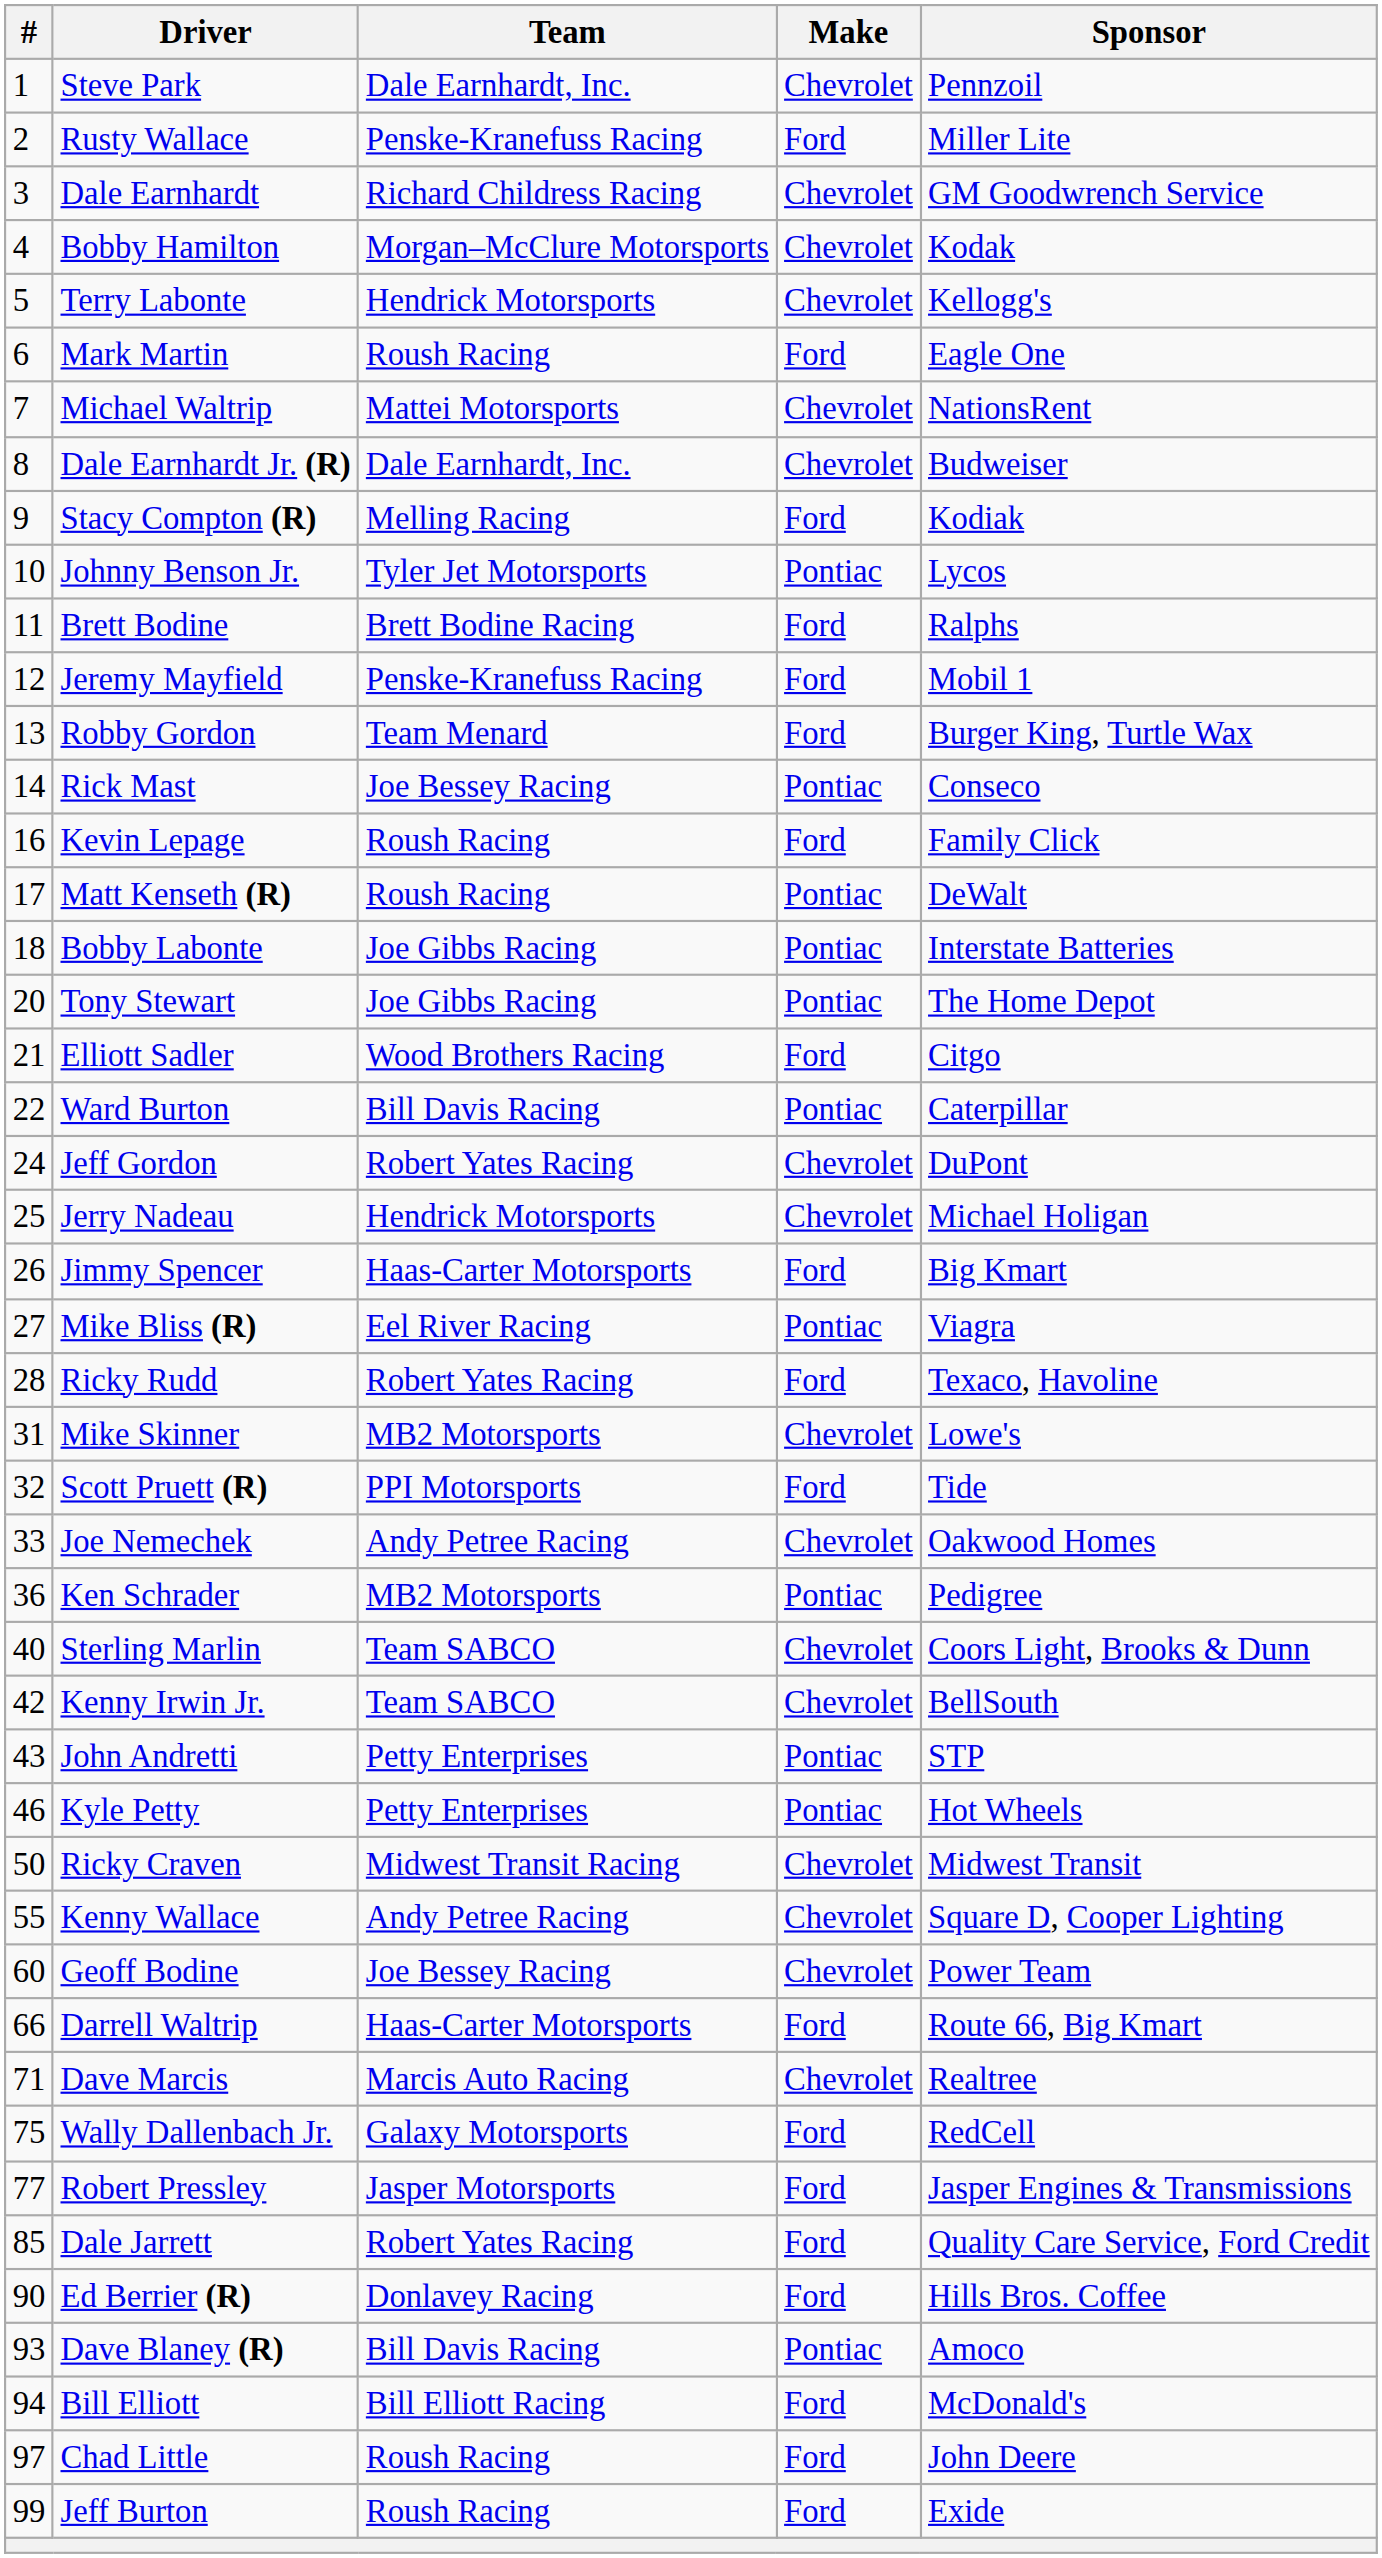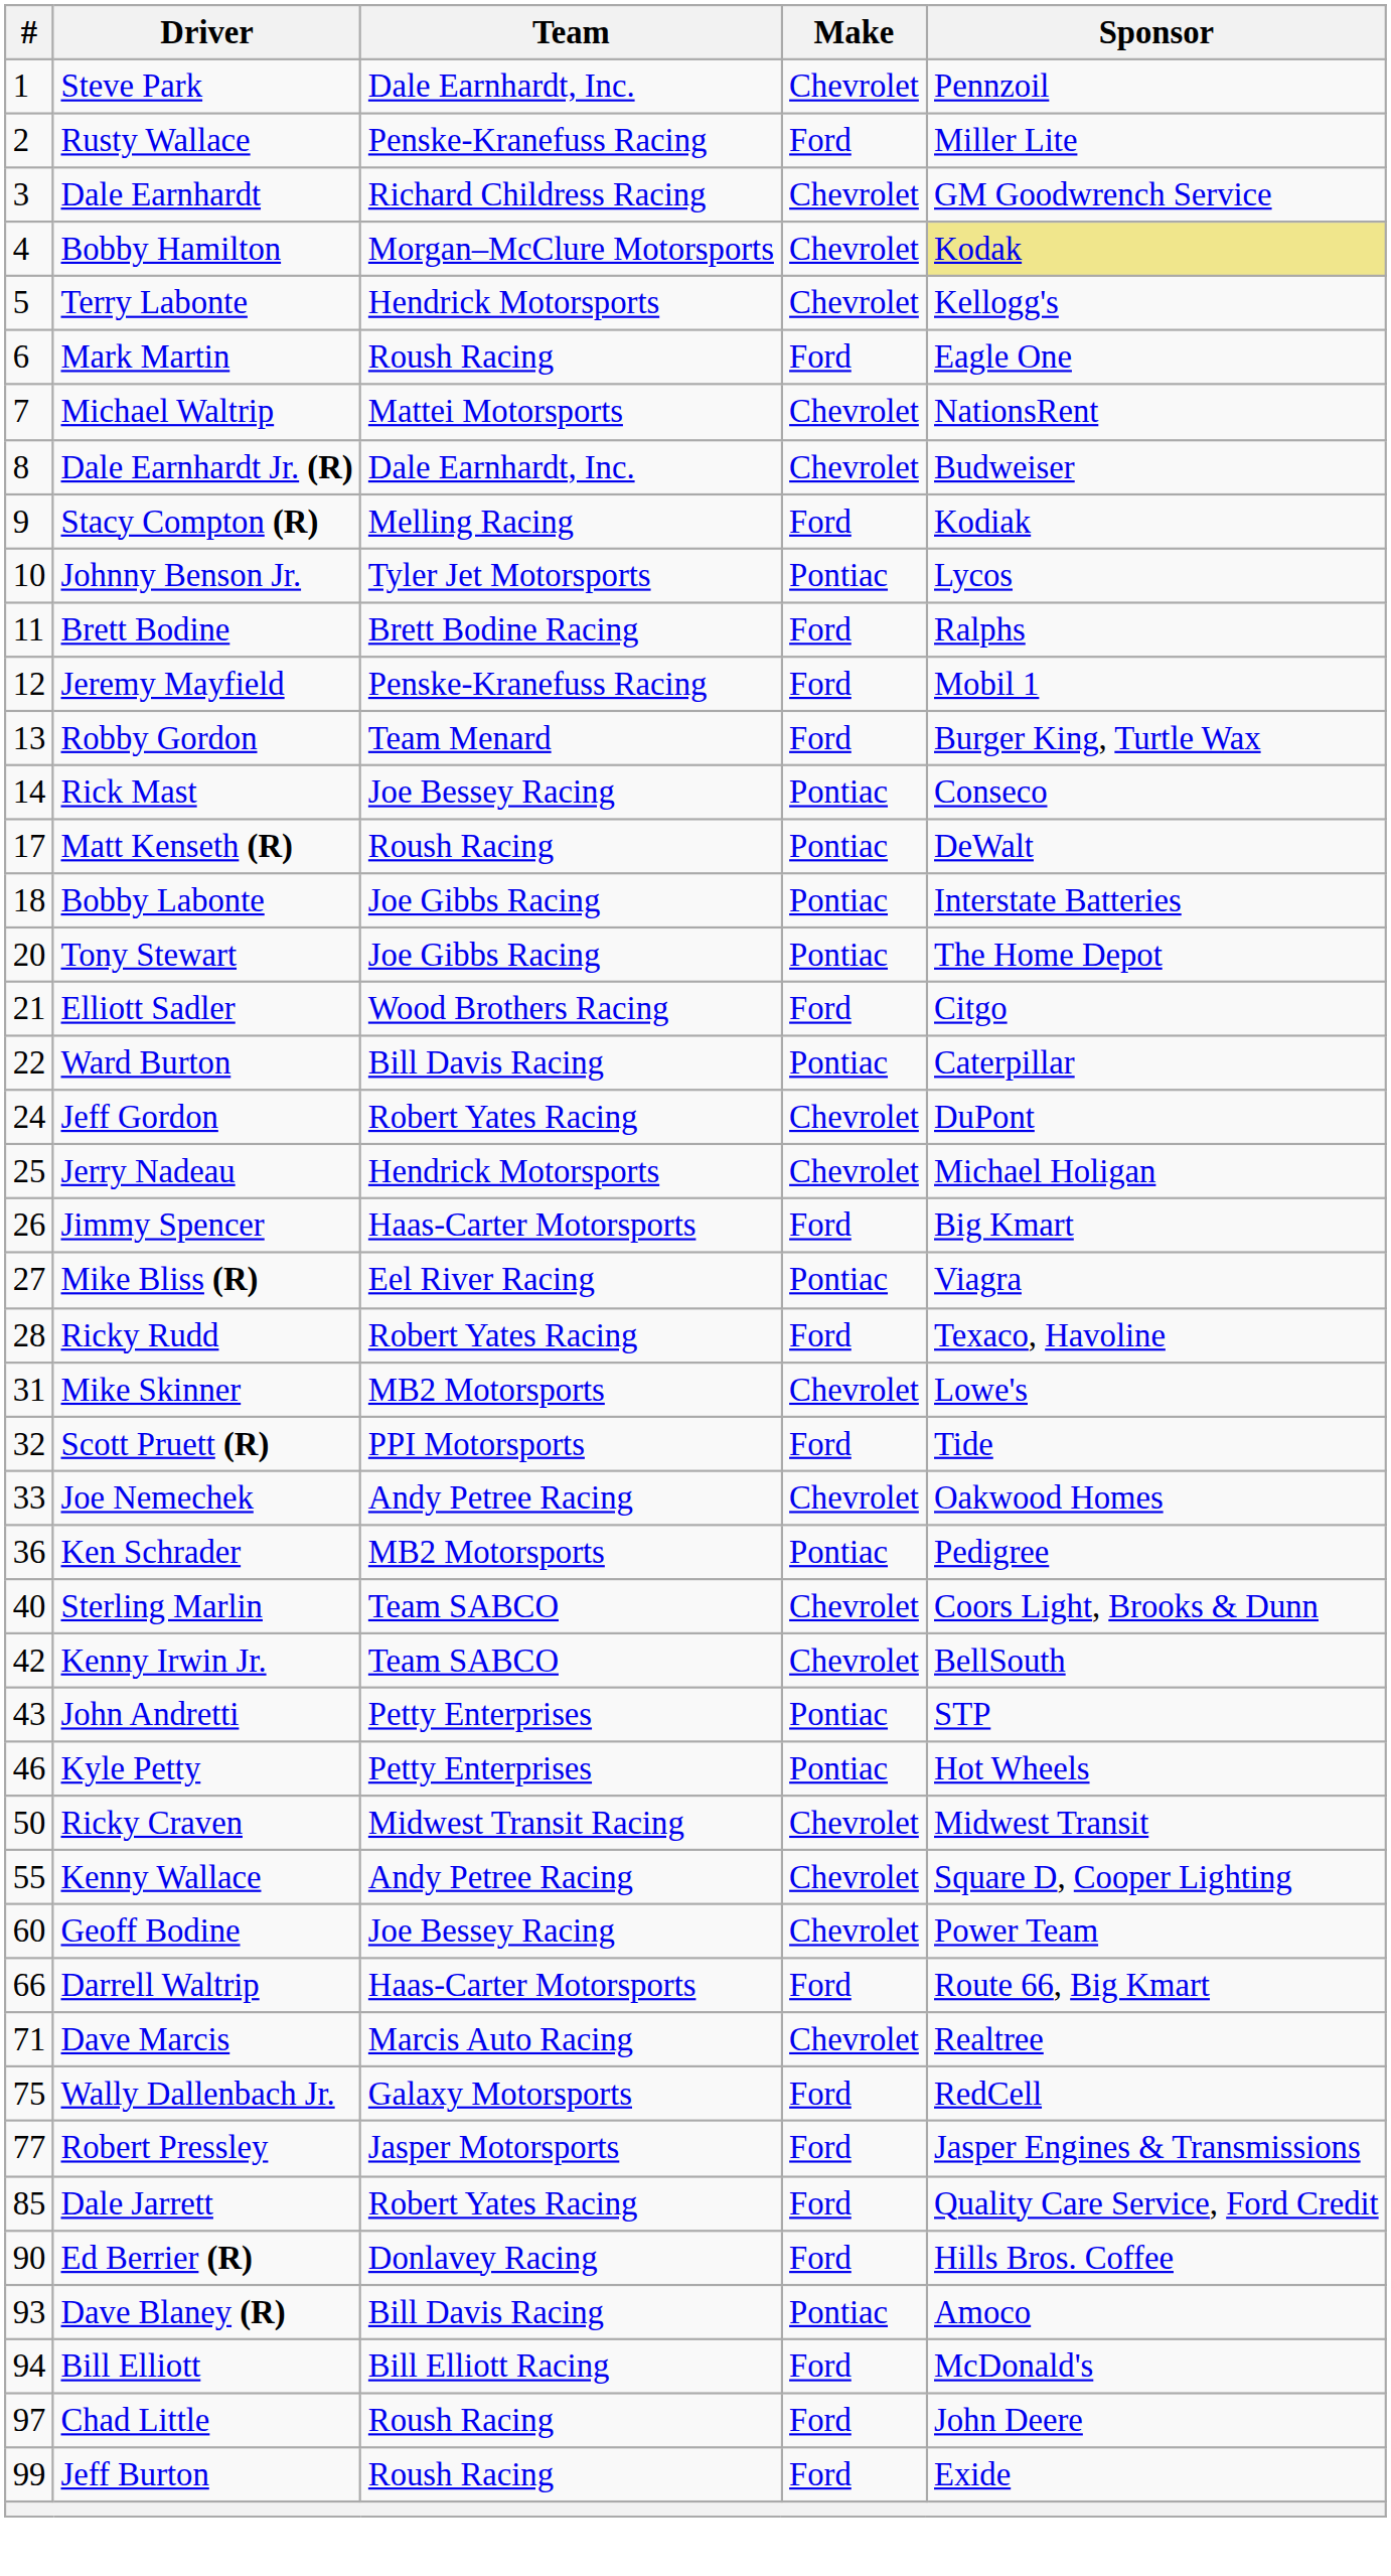 <table class="wikitable" style="font-size:95%">
 <tr>
 <th>#</th>
 <th>Driver</th>
 <th>Team</th>
 <th>Make</th>
 <th>Sponsor</th>
 </tr>
 <tr>
 <td>1</td>
 <td><a href='#'>Steve Park</a></td>
 <td><a href='#'>Dale Earnhardt, Inc.</a></td>
 <td><a href='#'>Chevrolet</a></td>
 <td><a href='#'>Pennzoil</a></td>
 </tr>
 <tr>
 <td>2</td>
 <td><a href='#'>Rusty Wallace</a></td>
 <td><a href='#'>Penske-Kranefuss Racing</a></td>
 <td><a href='#'>Ford</a></td>
 <td><a href='#'>Miller Lite</a></td>
 </tr>
 <tr>
 <td>3</td>
 <td><a href='#'>Dale Earnhardt</a></td>
 <td><a href='#'>Richard Childress Racing</a></td>
 <td><a href='#'>Chevrolet</a></td>
 <td><a href='#'>GM Goodwrench Service</a></td>
 </tr>
 <tr>
 <td>4</td>
 <td><a href='#'>Bobby Hamilton</a></td>
 <td><a href='#'>Morgan–McClure Motorsports</a></td>
 <td><a href='#'>Chevrolet</a></td>
-<td><a href='#'>Kodak</a></td>
+<td style="background: khaki;"><a href='#'>Kodak</a></td>
 </tr>
 <tr>
 <td>5</td>
 <td><a href='#'>Terry Labonte</a></td>
 <td><a href='#'>Hendrick Motorsports</a></td>
 <td><a href='#'>Chevrolet</a></td>
 <td><a href='#'>Kellogg's</a></td>
 </tr>
 <tr>
 <td>6</td>
 <td><a href='#'>Mark Martin</a></td>
 <td><a href='#'>Roush Racing</a></td>
 <td><a href='#'>Ford</a></td>
 <td><a href='#'>Eagle One</a></td>
 </tr>
 <tr>
 <td>7</td>
 <td><a href='#'>Michael Waltrip</a></td>
 <td><a href='#'>Mattei Motorsports</a></td>
 <td><a href='#'>Chevrolet</a></td>
 <td><a href='#'>NationsRent</a></td>
 </tr>
 <tr>
 <td>8</td>
 <td><a href='#'>Dale Earnhardt Jr.</a> <strong>(R)</strong></td>
 <td><a href='#'>Dale Earnhardt, Inc.</a></td>
 <td><a href='#'>Chevrolet</a></td>
 <td><a href='#'>Budweiser</a></td>
 </tr>
 <tr>
 <td>9</td>
 <td><a href='#'>Stacy Compton</a> <strong>(R)</strong></td>
 <td><a href='#'>Melling Racing</a></td>
 <td><a href='#'>Ford</a></td>
 <td><a href='#'>Kodiak</a></td>
 </tr>
 <tr>
 <td>10</td>
 <td><a href='#'>Johnny Benson Jr.</a></td>
 <td><a href='#'>Tyler Jet Motorsports</a></td>
 <td><a href='#'>Pontiac</a></td>
 <td><a href='#'>Lycos</a></td>
 </tr>
 <tr>
 <td>11</td>
 <td><a href='#'>Brett Bodine</a></td>
 <td><a href='#'>Brett Bodine Racing</a></td>
 <td><a href='#'>Ford</a></td>
 <td><a href='#'>Ralphs</a></td>
 </tr>
 <tr>
 <td>12</td>
 <td><a href='#'>Jeremy Mayfield</a></td>
 <td><a href='#'>Penske-Kranefuss Racing</a></td>
 <td><a href='#'>Ford</a></td>
 <td><a href='#'>Mobil 1</a></td>
 </tr>
 <tr>
 <td>13</td>
 <td><a href='#'>Robby Gordon</a></td>
 <td><a href='#'>Team Menard</a></td>
 <td><a href='#'>Ford</a></td>
 <td><a href='#'>Burger King</a>, <a href='#'>Turtle Wax</a></td>
 </tr>
 <tr>
 <td>14</td>
 <td><a href='#'>Rick Mast</a></td>
 <td><a href='#'>Joe Bessey Racing</a></td>
 <td><a href='#'>Pontiac</a></td>
 <td><a href='#'>Conseco</a></td>
-</tr>
-<tr>
-<td>16</td>
-<td><a href='#'>Kevin Lepage</a></td>
-<td><a href='#'>Roush Racing</a></td>
-<td><a href='#'>Ford</a></td>
-<td><a href='#'>Family Click</a></td>
 </tr>
 <tr>
 <td>17</td>
 <td><a href='#'>Matt Kenseth</a> <strong>(R)</strong></td>
 <td><a href='#'>Roush Racing</a></td>
 <td><a href='#'>Pontiac</a></td>
 <td><a href='#'>DeWalt</a></td>
 </tr>
 <tr>
 <td>18</td>
 <td><a href='#'>Bobby Labonte</a></td>
 <td><a href='#'>Joe Gibbs Racing</a></td>
 <td><a href='#'>Pontiac</a></td>
 <td><a href='#'>Interstate Batteries</a></td>
 </tr>
 <tr>
 <td>20</td>
 <td><a href='#'>Tony Stewart</a></td>
 <td><a href='#'>Joe Gibbs Racing</a></td>
 <td><a href='#'>Pontiac</a></td>
 <td><a href='#'>The Home Depot</a></td>
 </tr>
 <tr>
 <td>21</td>
 <td><a href='#'>Elliott Sadler</a></td>
 <td><a href='#'>Wood Brothers Racing</a></td>
 <td><a href='#'>Ford</a></td>
 <td><a href='#'>Citgo</a></td>
 </tr>
 <tr>
 <td>22</td>
 <td><a href='#'>Ward Burton</a></td>
 <td><a href='#'>Bill Davis Racing</a></td>
 <td><a href='#'>Pontiac</a></td>
 <td><a href='#'>Caterpillar</a></td>
 </tr>
 <tr>
 <td>24</td>
 <td><a href='#'>Jeff Gordon</a></td>
 <td><a href='#'>Robert Yates Racing</a></td>
 <td><a href='#'>Chevrolet</a></td>
 <td><a href='#'>DuPont</a></td>
 </tr>
 <tr>
 <td>25</td>
 <td><a href='#'>Jerry Nadeau</a></td>
 <td><a href='#'>Hendrick Motorsports</a></td>
 <td><a href='#'>Chevrolet</a></td>
 <td><a href='#'>Michael Holigan</a></td>
 </tr>
 <tr>
 <td>26</td>
 <td><a href='#'>Jimmy Spencer</a></td>
 <td><a href='#'>Haas-Carter Motorsports</a></td>
 <td><a href='#'>Ford</a></td>
 <td><a href='#'>Big Kmart</a></td>
 </tr>
 <tr>
 <td>27</td>
 <td><a href='#'>Mike Bliss</a> <strong>(R)</strong></td>
 <td><a href='#'>Eel River Racing</a></td>
 <td><a href='#'>Pontiac</a></td>
 <td><a href='#'>Viagra</a></td>
 </tr>
 <tr>
 <td>28</td>
 <td><a href='#'>Ricky Rudd</a></td>
 <td><a href='#'>Robert Yates Racing</a></td>
 <td><a href='#'>Ford</a></td>
 <td><a href='#'>Texaco</a>, <a href='#'>Havoline</a></td>
 </tr>
 <tr>
 <td>31</td>
 <td><a href='#'>Mike Skinner</a></td>
 <td><a href='#'>MB2 Motorsports</a></td>
 <td><a href='#'>Chevrolet</a></td>
 <td><a href='#'>Lowe's</a></td>
 </tr>
 <tr>
 <td>32</td>
 <td><a href='#'>Scott Pruett</a> <strong>(R)</strong></td>
 <td><a href='#'>PPI Motorsports</a></td>
 <td><a href='#'>Ford</a></td>
 <td><a href='#'>Tide</a></td>
 </tr>
 <tr>
 <td>33</td>
 <td><a href='#'>Joe Nemechek</a></td>
 <td><a href='#'>Andy Petree Racing</a></td>
 <td><a href='#'>Chevrolet</a></td>
 <td><a href='#'>Oakwood Homes</a></td>
 </tr>
 <tr>
 <td>36</td>
 <td><a href='#'>Ken Schrader</a></td>
 <td><a href='#'>MB2 Motorsports</a></td>
 <td><a href='#'>Pontiac</a></td>
 <td><a href='#'>Pedigree</a></td>
 </tr>
 <tr>
 <td>40</td>
 <td><a href='#'>Sterling Marlin</a></td>
 <td><a href='#'>Team SABCO</a></td>
 <td><a href='#'>Chevrolet</a></td>
 <td><a href='#'>Coors Light</a>, <a href='#'>Brooks & Dunn</a></td>
 </tr>
 <tr>
 <td>42</td>
 <td><a href='#'>Kenny Irwin Jr.</a></td>
 <td><a href='#'>Team SABCO</a></td>
 <td><a href='#'>Chevrolet</a></td>
 <td><a href='#'>BellSouth</a></td>
 </tr>
 <tr>
 <td>43</td>
 <td><a href='#'>John Andretti</a></td>
 <td><a href='#'>Petty Enterprises</a></td>
 <td><a href='#'>Pontiac</a></td>
 <td><a href='#'>STP</a></td>
 </tr>
 <tr>
 <td>46</td>
 <td><a href='#'>Kyle Petty</a></td>
 <td><a href='#'>Petty Enterprises</a></td>
 <td><a href='#'>Pontiac</a></td>
 <td><a href='#'>Hot Wheels</a></td>
 </tr>
 <tr>
 <td>50</td>
 <td><a href='#'>Ricky Craven</a></td>
 <td><a href='#'>Midwest Transit Racing</a></td>
 <td><a href='#'>Chevrolet</a></td>
 <td><a href='#'>Midwest Transit</a></td>
 </tr>
 <tr>
 <td>55</td>
 <td><a href='#'>Kenny Wallace</a></td>
 <td><a href='#'>Andy Petree Racing</a></td>
 <td><a href='#'>Chevrolet</a></td>
 <td><a href='#'>Square D</a>, <a href='#'>Cooper Lighting</a></td>
 </tr>
 <tr>
 <td>60</td>
 <td><a href='#'>Geoff Bodine</a></td>
 <td><a href='#'>Joe Bessey Racing</a></td>
 <td><a href='#'>Chevrolet</a></td>
 <td><a href='#'>Power Team</a></td>
 </tr>
 <tr>
 <td>66</td>
 <td><a href='#'>Darrell Waltrip</a></td>
 <td><a href='#'>Haas-Carter Motorsports</a></td>
 <td><a href='#'>Ford</a></td>
 <td><a href='#'>Route 66</a>, <a href='#'>Big Kmart</a></td>
 </tr>
 <tr>
 <td>71</td>
 <td><a href='#'>Dave Marcis</a></td>
 <td><a href='#'>Marcis Auto Racing</a></td>
 <td><a href='#'>Chevrolet</a></td>
 <td><a href='#'>Realtree</a></td>
 </tr>
 <tr>
 <td>75</td>
 <td><a href='#'>Wally Dallenbach Jr.</a></td>
 <td><a href='#'>Galaxy Motorsports</a></td>
 <td><a href='#'>Ford</a></td>
 <td><a href='#'>RedCell</a></td>
 </tr>
 <tr>
 <td>77</td>
 <td><a href='#'>Robert Pressley</a></td>
 <td><a href='#'>Jasper Motorsports</a></td>
 <td><a href='#'>Ford</a></td>
 <td><a href='#'>Jasper Engines & Transmissions</a></td>
 </tr>
 <tr>
 <td>85</td>
 <td><a href='#'>Dale Jarrett</a></td>
 <td><a href='#'>Robert Yates Racing</a></td>
 <td><a href='#'>Ford</a></td>
 <td><a href='#'>Quality Care Service</a>, <a href='#'>Ford Credit</a></td>
 </tr>
 <tr>
 <td>90</td>
 <td><a href='#'>Ed Berrier</a> <strong>(R)</strong></td>
 <td><a href='#'>Donlavey Racing</a></td>
 <td><a href='#'>Ford</a></td>
 <td><a href='#'>Hills Bros. Coffee</a></td>
 </tr>
 <tr>
 <td>93</td>
 <td><a href='#'>Dave Blaney</a> <strong>(R)</strong></td>
 <td><a href='#'>Bill Davis Racing</a></td>
 <td><a href='#'>Pontiac</a></td>
 <td><a href='#'>Amoco</a></td>
 </tr>
 <tr>
 <td>94</td>
 <td><a href='#'>Bill Elliott</a></td>
 <td><a href='#'>Bill Elliott Racing</a></td>
 <td><a href='#'>Ford</a></td>
 <td><a href='#'>McDonald's</a></td>
 </tr>
 <tr>
 <td>97</td>
 <td><a href='#'>Chad Little</a></td>
 <td><a href='#'>Roush Racing</a></td>
 <td><a href='#'>Ford</a></td>
 <td><a href='#'>John Deere</a></td>
 </tr>
 <tr>
 <td>99</td>
 <td><a href='#'>Jeff Burton</a></td>
 <td><a href='#'>Roush Racing</a></td>
 <td><a href='#'>Ford</a></td>
 <td><a href='#'>Exide</a></td>
 </tr>
 <tr>
 <th colspan="5"></th>
 </tr>
 </table>
